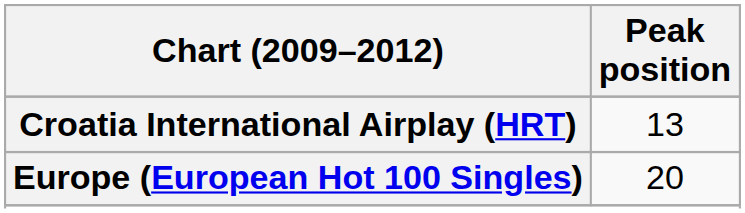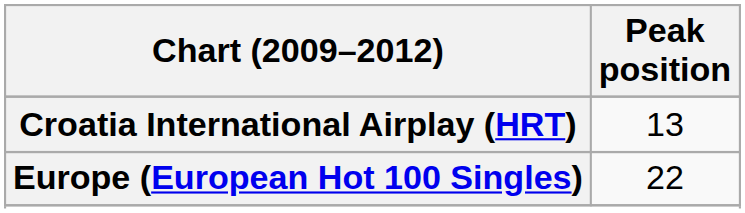 <table class="wikitable sortable plainrowheaders" style="text-align:center">
 <tr>
 <th scope="col">Chart (2009–2012)</th>
 <th scope="col">Peak<br>position</th>
 </tr>
 <tr>
 </tr>
 <tr>
 </tr>
 <tr>
 </tr>
 <tr>
 </tr>
 <tr>
 </tr>
 <tr>
 </tr>
 <tr>
 </tr>
 <tr>
 </tr>
 <tr>
 <th scope="row">Croatia International Airplay (<a href='#'>HRT</a>)</th>
 <td>13</td>
 </tr>
 <tr>
 </tr>
 <tr>
 <th scope="row">Europe (<a href='#'>European Hot 100 Singles</a>)</th>
-<td>20</td>
+<td>22</td>
 </tr>
 <tr>
 </tr>
 <tr>
 </tr>
 <tr>
 </tr>
 <tr>
 </tr>
 <tr>
 </tr>
 <tr>
 </tr>
 <tr>
 </tr>
 <tr>
 </tr>
 <tr>
 </tr>
 <tr>
 </tr>
 <tr>
 </tr>
 <tr>
 </tr>
 <tr>
 </tr>
 <tr>
 </tr>
 <tr>
 </tr>
 </table>
